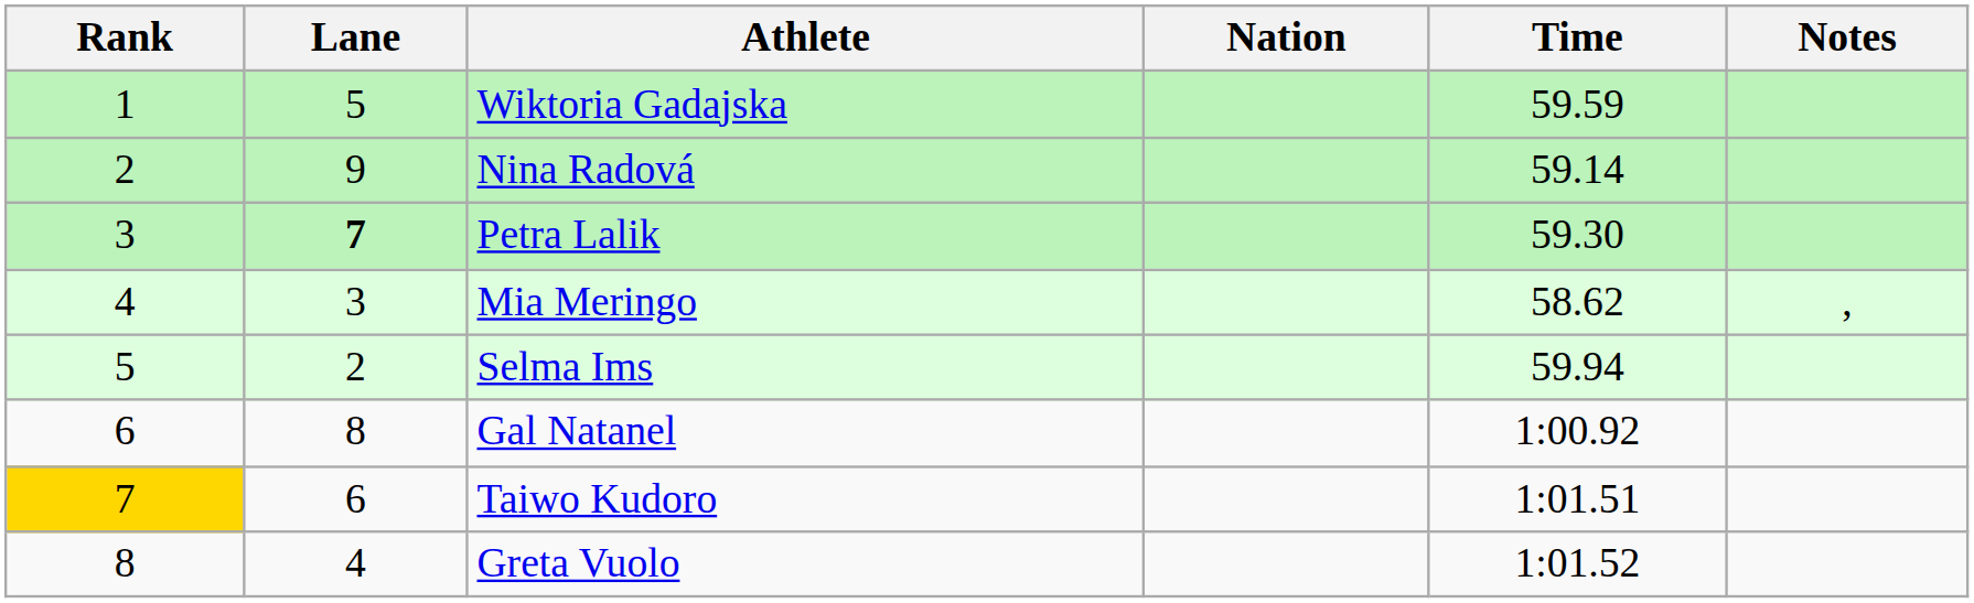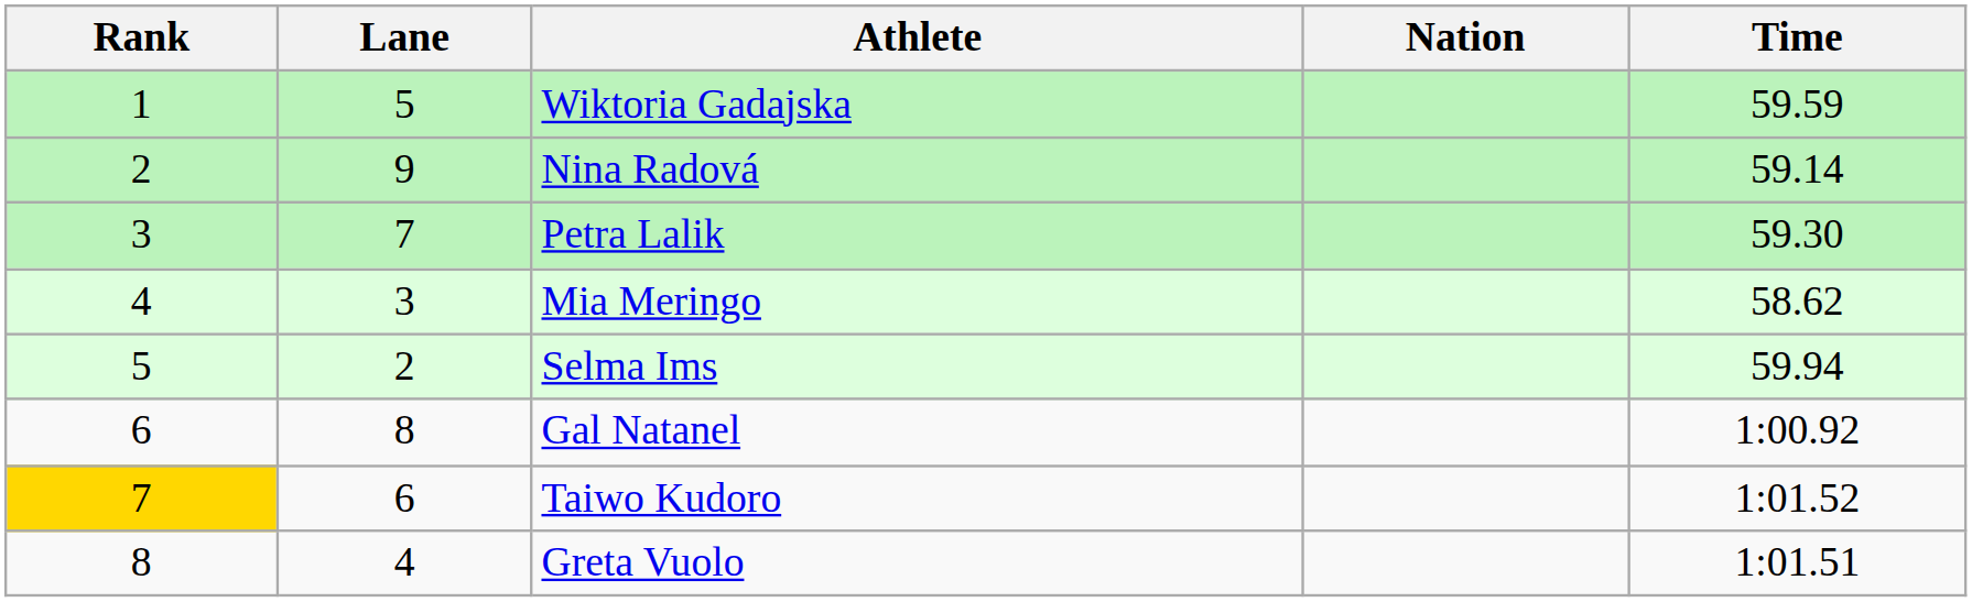 <table class="wikitable sortable" style="text-align:center;width: 60%;">
 <tr>
 <th scope="col">Rank</th>
 <th scope="col">Lane</th>
 <th scope="col">Athlete</th>
 <th scope="col">Nation</th>
 <th scope="col">Time</th>
-<th scope="col">Notes</th>
 </tr>
 <tr bgcolor=bbf3bb>
 <td>1</td>
 <td>5</td>
 <td align=left><a href='#'>Wiktoria Gadajska</a></td>
 <td align=left></td>
 <td>59.59</td>
-<td></td>
 </tr>
 <tr bgcolor=bbf3bb>
 <td>2</td>
 <td>9</td>
 <td align=left><a href='#'>Nina Radová</a></td>
 <td align=left></td>
 <td>59.14</td>
-<td></td>
 </tr>
 <tr bgcolor=bbf3bb>
 <td>3</td>
-<td><strong>7</strong></td>
+<td>7</td>
 <td align=left><a href='#'>Petra Lalik</a></td>
 <td align=left></td>
 <td>59.30</td>
-<td></td>
 </tr>
 <tr bgcolor=ddffdd>
 <td>4</td>
 <td>3</td>
 <td align=left><a href='#'>Mia Meringo</a></td>
 <td align=left></td>
 <td>58.62</td>
-<td>, </td>
 </tr>
 <tr bgcolor=ddffdd>
 <td>5</td>
 <td>2</td>
 <td align=left><a href='#'>Selma Ims</a></td>
 <td align=left></td>
 <td>59.94</td>
-<td></td>
 </tr>
 <tr>
 <td>6</td>
 <td>8</td>
 <td align=left><a href='#'>Gal Natanel</a></td>
 <td align=left></td>
 <td>1:00.92</td>
-<td></td>
 </tr>
 <tr>
 <td style="background: gold;">7</td>
 <td>6</td>
 <td align=left><a href='#'>Taiwo Kudoro</a></td>
 <td align=left></td>
-<td>1:01.51</td>
-<td></td>
+<td>1:01.52</td>
 </tr>
 <tr>
 <td>8</td>
 <td>4</td>
 <td align=left><a href='#'>Greta Vuolo</a></td>
 <td align=left></td>
-<td>1:01.52</td>
-<td></td>
+<td>1:01.51</td>
 </tr>
 </table>
